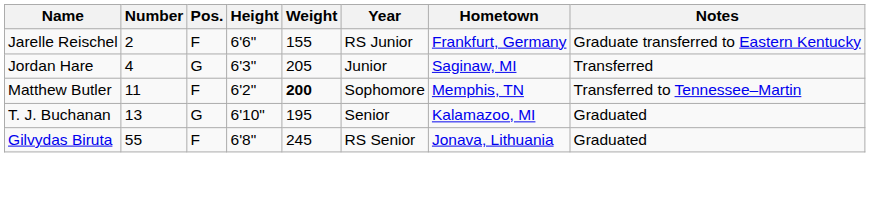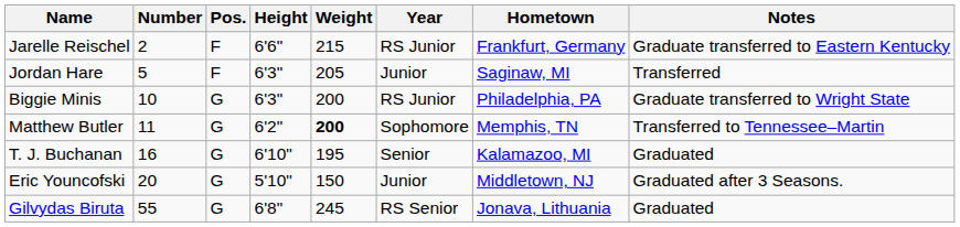 <table class="wikitable sortable" border="1">
 <tr>
 <th>Name</th>
 <th>Number</th>
 <th>Pos.</th>
 <th>Height</th>
 <th>Weight</th>
 <th>Year</th>
 <th>Hometown</th>
 <th class="unsortable">Notes</th>
 </tr>
 <tr>
 <td>Jarelle Reischel</td>
 <td>2</td>
 <td>F</td>
 <td>6'6"</td>
-<td>155</td>
+<td>215</td>
 <td>RS Junior</td>
 <td><a href='#'>Frankfurt, Germany</a></td>
 <td>Graduate transferred to <a href='#'>Eastern Kentucky</a></td>
 </tr>
 <tr>
 <td>Jordan Hare</td>
-<td>4</td>
-<td>G</td>
+<td>5</td>
+<td>F</td>
 <td>6'3"</td>
 <td>205</td>
 <td>Junior</td>
 <td><a href='#'>Saginaw, MI</a></td>
 <td>Transferred</td>
 </tr>
 <tr>
+<td>Biggie Minis</td>
+<td>10</td>
+<td>G</td>
+<td>6'3"</td>
+<td>200</td>
+<td>RS Junior</td>
+<td><a href='#'>Philadelphia, PA</a></td>
+<td>Graduate transferred to <a href='#'>Wright State</a></td>
+</tr>
+<tr>
 <td>Matthew Butler</td>
 <td>11</td>
-<td>F</td>
+<td>G</td>
 <td>6'2"</td>
 <td><strong>200</strong></td>
 <td>Sophomore</td>
 <td><a href='#'>Memphis, TN</a></td>
 <td>Transferred to <a href='#'>Tennessee–Martin</a></td>
 </tr>
 <tr>
 <td>T. J. Buchanan</td>
-<td>13</td>
+<td>16</td>
 <td>G</td>
 <td>6'10"</td>
 <td>195</td>
 <td>Senior</td>
 <td><a href='#'>Kalamazoo, MI</a></td>
 <td>Graduated</td>
 </tr>
 <tr>
+<td>Eric Youncofski</td>
+<td>20</td>
+<td>G</td>
+<td>5'10"</td>
+<td>150</td>
+<td>Junior</td>
+<td><a href='#'>Middletown, NJ</a></td>
+<td>Graduated after 3 Seasons.</td>
+</tr>
+<tr>
 <td><a href='#'>Gilvydas Biruta</a></td>
 <td>55</td>
-<td>F</td>
+<td>G</td>
 <td>6'8"</td>
 <td>245</td>
 <td>RS Senior</td>
 <td><a href='#'>Jonava, Lithuania</a></td>
 <td>Graduated</td>
 </tr>
 </table>
